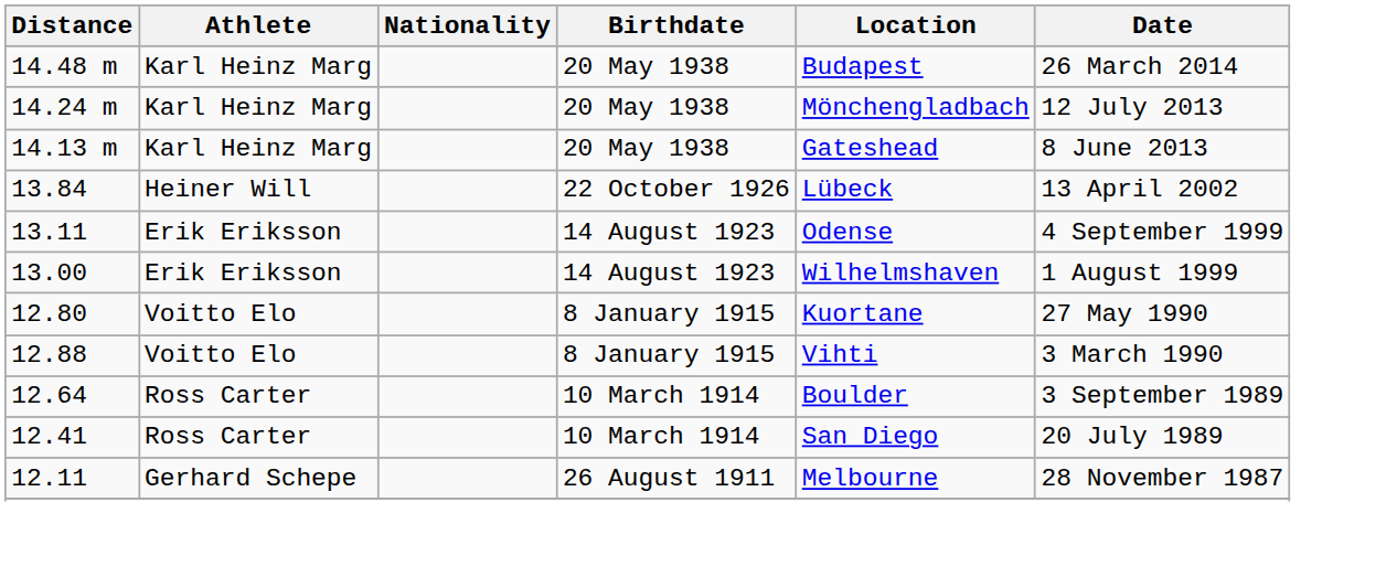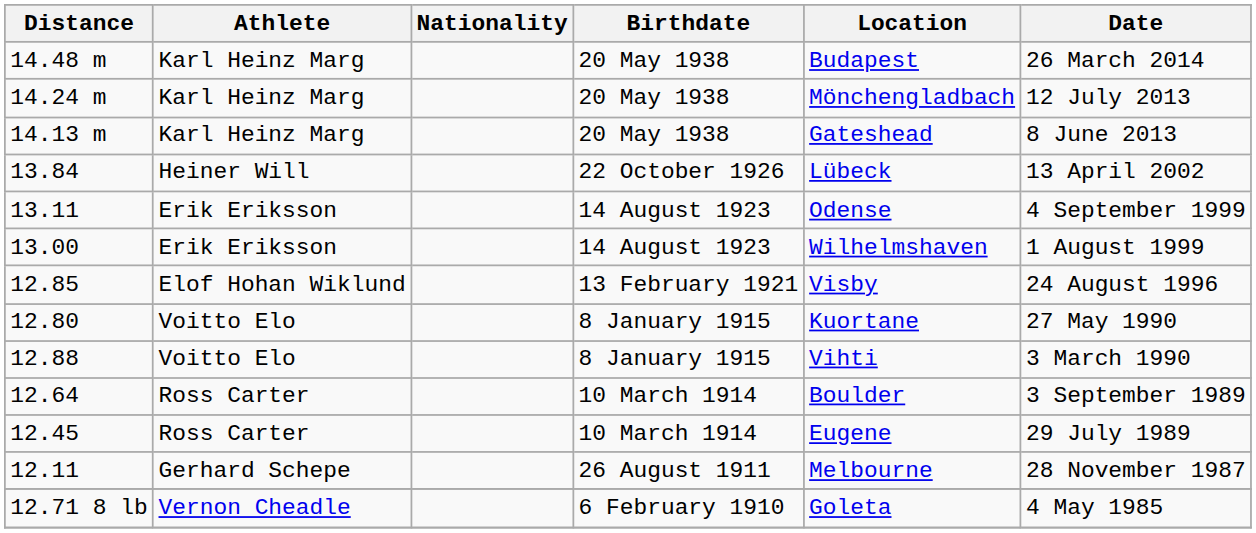 <table class="wikitable">
 <tr>
 <th>Distance</th>
 <th>Athlete</th>
 <th>Nationality</th>
 <th>Birthdate</th>
 <th>Location</th>
 <th>Date</th>
 </tr>
 <tr>
 <td>14.48 m </td>
 <td>Karl Heinz Marg</td>
 <td></td>
 <td>20 May 1938</td>
 <td><a href='#'>Budapest</a></td>
 <td>26 March 2014</td>
 </tr>
 <tr>
 <td>14.24 m</td>
 <td>Karl Heinz Marg</td>
 <td></td>
 <td>20 May 1938</td>
 <td><a href='#'>Mönchengladbach</a></td>
 <td>12 July 2013</td>
 </tr>
 <tr>
 <td>14.13 m</td>
 <td>Karl Heinz Marg</td>
 <td></td>
 <td>20 May 1938</td>
 <td><a href='#'>Gateshead</a></td>
 <td>8 June 2013</td>
 </tr>
 <tr>
 <td>13.84</td>
 <td>Heiner Will</td>
 <td></td>
 <td>22 October 1926</td>
 <td><a href='#'>Lübeck</a></td>
 <td>13 April 2002</td>
 </tr>
 <tr>
 <td>13.11</td>
 <td>Erik Eriksson</td>
 <td></td>
 <td>14 August 1923</td>
 <td><a href='#'>Odense</a></td>
 <td>4 September 1999</td>
 </tr>
 <tr>
 <td>13.00</td>
 <td>Erik Eriksson</td>
 <td></td>
 <td>14 August 1923</td>
 <td><a href='#'>Wilhelmshaven</a></td>
 <td>1 August 1999</td>
 </tr>
 <tr>
+<td>12.85</td>
+<td>Elof Hohan Wiklund</td>
+<td></td>
+<td>13 February 1921</td>
+<td><a href='#'>Visby</a></td>
+<td>24 August 1996</td>
+</tr>
+<tr>
 <td>12.80</td>
 <td>Voitto Elo</td>
 <td></td>
 <td>8 January 1915</td>
 <td><a href='#'>Kuortane</a></td>
 <td>27 May 1990</td>
 </tr>
 <tr>
 <td>12.88 </td>
 <td>Voitto Elo</td>
 <td></td>
 <td>8 January 1915</td>
 <td><a href='#'>Vihti</a></td>
 <td>3 March 1990</td>
 </tr>
 <tr>
 <td>12.64</td>
 <td>Ross Carter</td>
 <td></td>
 <td>10 March 1914</td>
 <td><a href='#'>Boulder</a></td>
 <td>3 September 1989</td>
 </tr>
 <tr>
-<td>12.41</td>
+<td>12.45</td>
 <td>Ross Carter</td>
 <td></td>
 <td>10 March 1914</td>
-<td><a href='#'>San Diego</a></td>
-<td>20 July 1989</td>
+<td><a href='#'>Eugene</a></td>
+<td>29 July 1989</td>
 </tr>
 <tr>
 <td>12.11</td>
 <td>Gerhard Schepe</td>
 <td></td>
 <td>26 August 1911</td>
 <td><a href='#'>Melbourne</a></td>
 <td>28 November 1987</td>
 </tr>
 <tr>
 </tr>
 <tr>
+<td>12.71 8 lb</td>
+<td><a href='#'>Vernon Cheadle</a></td>
+<td></td>
+<td>6 February 1910</td>
+<td><a href='#'>Goleta</a></td>
+<td>4 May 1985</td>
+</tr>
+<tr>
 </tr>
 </table>
